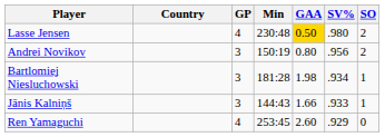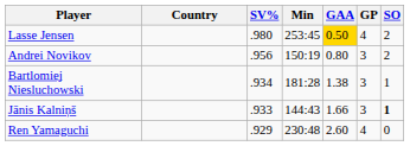 <table class="wikitable sortable">
 <tr>
 <th width=165>Player</th>
 <th width=125>Country</th>
-<th width=20>GP</th>
+<th width=20><a href='#'>SV%</a></th>
 <th width=20>Min</th>
 <th width=20><a href='#'>GAA</a></th>
-<th width=20><a href='#'>SV%</a></th>
+<th width=20>GP</th>
 <th width=20><a href='#'>SO</a></th>
 </tr>
 <tr>
 <td><a href='#'>Lasse Jensen</a></td>
 <td></td>
+<td>.980</td>
+<td>253:45</td>
+<td style="background: gold;">0.50</td>
 <td>4</td>
-<td>230:48</td>
-<td style="background: gold;">0.50</td>
-<td>.980</td>
 <td>2</td>
 </tr>
 <tr>
 <td><a href='#'>Andrei Novikov</a></td>
 <td></td>
-<td>3</td>
+<td>.956</td>
 <td>150:19</td>
 <td>0.80</td>
-<td>.956</td>
+<td>3</td>
 <td>2</td>
 </tr>
 <tr>
 <td><a href='#'>Bartlomiej Niesluchowski</a></td>
 <td></td>
+<td>.934</td>
+<td>181:28</td>
+<td>1.38</td>
 <td>3</td>
-<td>181:28</td>
-<td>1.98</td>
-<td>.934</td>
 <td>1</td>
 </tr>
 <tr>
 <td><a href='#'>Jānis Kalniņš</a></td>
 <td></td>
-<td>3</td>
+<td>.933</td>
 <td>144:43</td>
 <td>1.66</td>
-<td>.933</td>
-<td>1</td>
+<td>3</td>
+<td><strong>1</strong></td>
 </tr>
 <tr>
 <td><a href='#'>Ren Yamaguchi</a></td>
 <td></td>
+<td>.929</td>
+<td>230:48</td>
+<td>2.60</td>
 <td>4</td>
-<td>253:45</td>
-<td>2.60</td>
-<td>.929</td>
 <td>0</td>
 </tr>
 </table>
